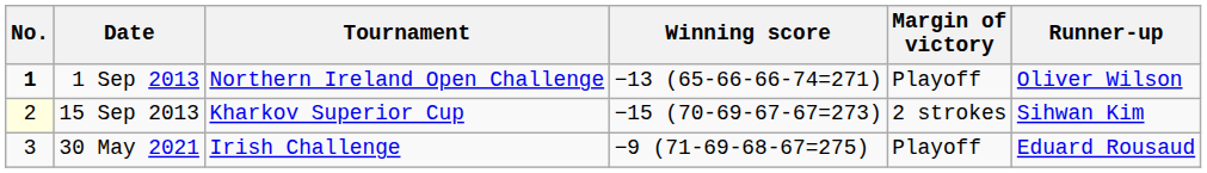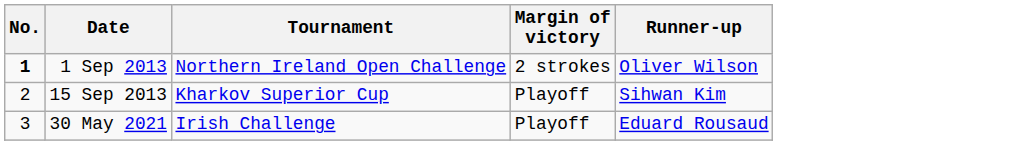 <table class="wikitable" style="font-size:95%;">
 <tr>
 <th>No.</th>
 <th>Date</th>
 <th>Tournament</th>
-<th>Winning score</th>
 <th>Margin of<br>victory</th>
 <th>Runner-up</th>
 </tr>
 <tr>
 <td align=center><strong>1</strong></td>
 <td align=right>1 Sep <a href='#'>2013</a></td>
 <td><a href='#'>Northern Ireland Open Challenge</a></td>
-<td>−13 (65-66-66-74=271)</td>
-<td>Playoff</td>
+<td>2 strokes</td>
 <td> <a href='#'>Oliver Wilson</a></td>
 </tr>
 <tr>
-<td align=center style="background: lightyellow;">2</td>
+<td align=center>2</td>
 <td align=right>15 Sep 2013</td>
 <td><a href='#'>Kharkov Superior Cup</a></td>
-<td>−15 (70-69-67-67=273)</td>
-<td>2 strokes</td>
+<td>Playoff</td>
 <td> <a href='#'>Sihwan Kim</a></td>
 </tr>
 <tr>
 <td align=center>3</td>
 <td align=right>30 May <a href='#'>2021</a></td>
 <td><a href='#'>Irish Challenge</a></td>
-<td>−9 (71-69-68-67=275)</td>
 <td>Playoff</td>
 <td> <a href='#'>Eduard Rousaud</a></td>
 </tr>
 </table>
